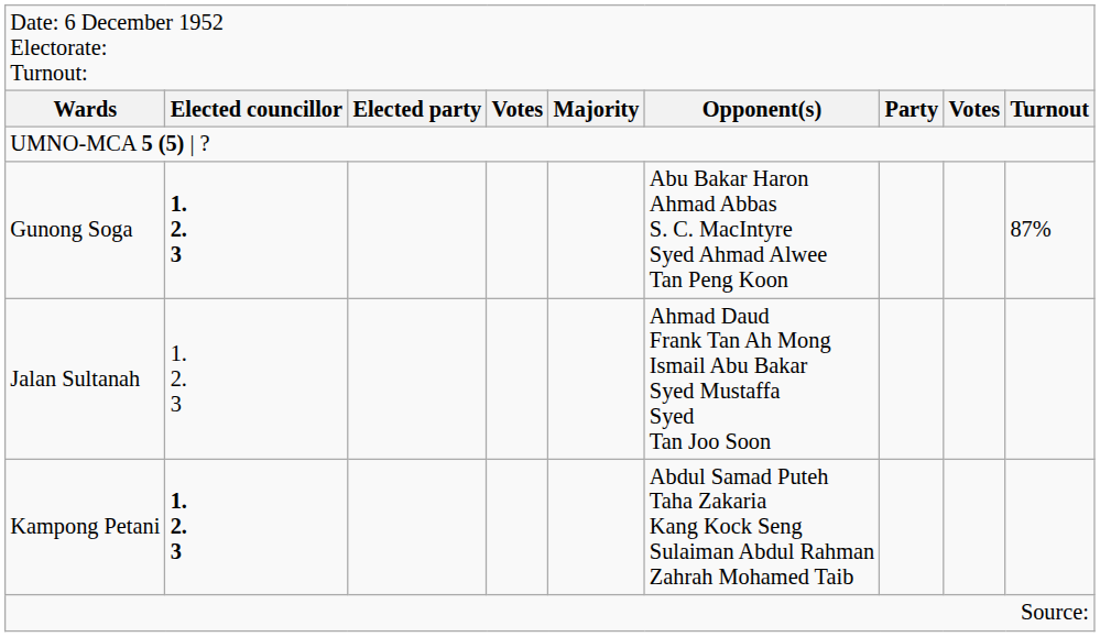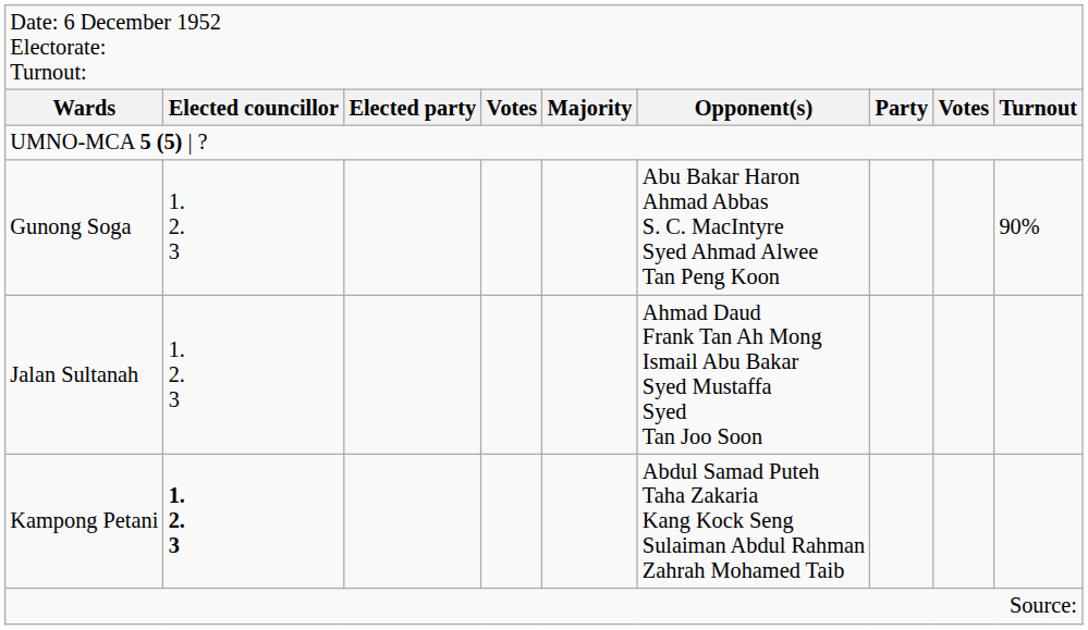 <table class=wikitable>
 <tr>
 <td colspan=9>Date: 6 December 1952<br>Electorate: <br>Turnout:</td>
 </tr>
 <tr>
 <th>Wards</th>
 <th>Elected councillor</th>
 <th>Elected party</th>
 <th>Votes</th>
 <th>Majority</th>
 <th>Opponent(s)</th>
 <th>Party</th>
 <th>Votes</th>
 <th>Turnout</th>
 </tr>
 <tr>
 <td colspan=9>UMNO-MCA <strong>5 (5)</strong> | ? </td>
 </tr>
 <tr>
 <td>Gunong Soga</td>
-<td><strong>1.<br>2.<br>3</strong></td>
+<td>1.<br>2.<br>3</td>
 <td></td>
 <td></td>
 <td></td>
 <td>Abu Bakar Haron<br>Ahmad Abbas<br>S. C. MacIntyre<br>Syed Ahmad Alwee<br>Tan Peng Koon</td>
 <td></td>
 <td></td>
-<td>87%</td>
+<td>90%</td>
 </tr>
 <tr>
 <td>Jalan Sultanah</td>
 <td>1.<br>2.<br>3</td>
 <td></td>
 <td></td>
 <td></td>
 <td>Ahmad Daud<br>Frank Tan Ah Mong<br>Ismail Abu Bakar<br>Syed Mustaffa<br>Syed<br>Tan Joo Soon</td>
 <td></td>
 <td></td>
 <td></td>
 </tr>
 <tr>
 <td>Kampong Petani</td>
 <td><strong>1.<br>2.<br>3</strong></td>
 <td></td>
 <td></td>
 <td></td>
 <td>Abdul Samad Puteh<br>Taha Zakaria<br>Kang Kock Seng<br>Sulaiman Abdul Rahman<br>Zahrah Mohamed Taib</td>
 <td></td>
 <td></td>
 <td></td>
 </tr>
 <tr>
 <td colspan=9 align=right>Source: </td>
 </tr>
 </table>
